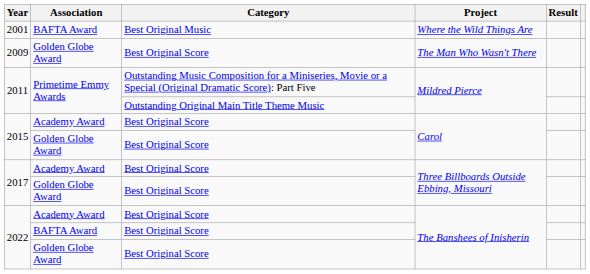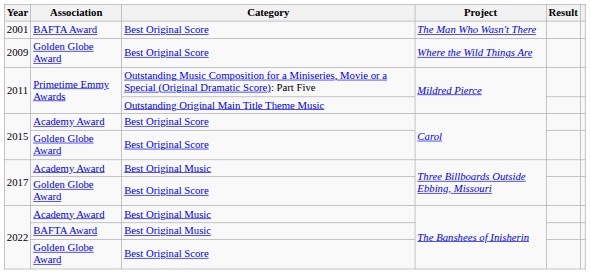 <table class="wikitable sortable">
 <tr>
 <th>Year</th>
 <th>Association</th>
 <th>Category</th>
 <th>Project</th>
 <th>Result</th>
 <th class=unsortable></th>
 </tr>
 <tr>
 <td align=center>2001</td>
 <td><a href='#'>BAFTA Award</a></td>
-<td><a href='#'>Best Original Music</a></td>
-<td><em><a href='#'>Where the Wild Things Are</a></em></td>
+<td><a href='#'>Best Original Score</a></td>
+<td><em><a href='#'>The Man Who Wasn't There</a></em></td>
 <td></td>
 <td></td>
 </tr>
 <tr>
 <td align=center>2009</td>
 <td><a href='#'>Golden Globe Award</a></td>
 <td><a href='#'>Best Original Score</a></td>
-<td><em><a href='#'>The Man Who Wasn't There</a></em></td>
+<td><em><a href='#'>Where the Wild Things Are</a></em></td>
 <td></td>
 <td></td>
 </tr>
 <tr>
 <td align=center rowspan=2>2011</td>
 <td rowspan=2><a href='#'>Primetime Emmy Awards</a></td>
 <td><a href='#'>Outstanding Music Composition for a Miniseries, Movie or a Special (Original Dramatic Score)</a>: Part Five</td>
 <td rowspan=2><em><a href='#'>Mildred Pierce</a></em></td>
 <td></td>
 <td></td>
 </tr>
 <tr>
 <td><a href='#'>Outstanding Original Main Title Theme Music</a></td>
 <td></td>
 <td></td>
 </tr>
 <tr>
 <td align=center rowspan=2>2015</td>
 <td><a href='#'>Academy Award</a></td>
 <td><a href='#'>Best Original Score</a></td>
 <td rowspan=2><em><a href='#'>Carol</a></em></td>
 <td></td>
 <td></td>
 </tr>
 <tr>
 <td><a href='#'>Golden Globe Award</a></td>
 <td><a href='#'>Best Original Score</a></td>
 <td></td>
 <td></td>
 </tr>
 <tr>
 <td align=center rowspan=2>2017</td>
 <td><a href='#'>Academy Award</a></td>
-<td><a href='#'>Best Original Score</a></td>
+<td><a href='#'>Best Original Music</a></td>
 <td rowspan=2><em><a href='#'>Three Billboards Outside Ebbing, Missouri</a></em></td>
 <td></td>
 <td></td>
 </tr>
 <tr>
 <td><a href='#'>Golden Globe Award</a></td>
 <td><a href='#'>Best Original Score</a></td>
 <td></td>
 <td></td>
 </tr>
 <tr>
 <td align=center rowspan=3>2022</td>
 <td><a href='#'>Academy Award</a></td>
-<td><a href='#'>Best Original Score</a></td>
+<td><a href='#'>Best Original Music</a></td>
 <td rowspan=3><em><a href='#'>The Banshees of Inisherin</a></em></td>
 <td></td>
 <td></td>
 </tr>
 <tr>
 <td><a href='#'>BAFTA Award</a></td>
-<td><a href='#'>Best Original Score</a></td>
+<td><a href='#'>Best Original Music</a></td>
 <td></td>
 <td></td>
 </tr>
 <tr>
 <td><a href='#'>Golden Globe Award</a></td>
 <td><a href='#'>Best Original Score</a></td>
 <td></td>
 <td></td>
 </tr>
 </table>
